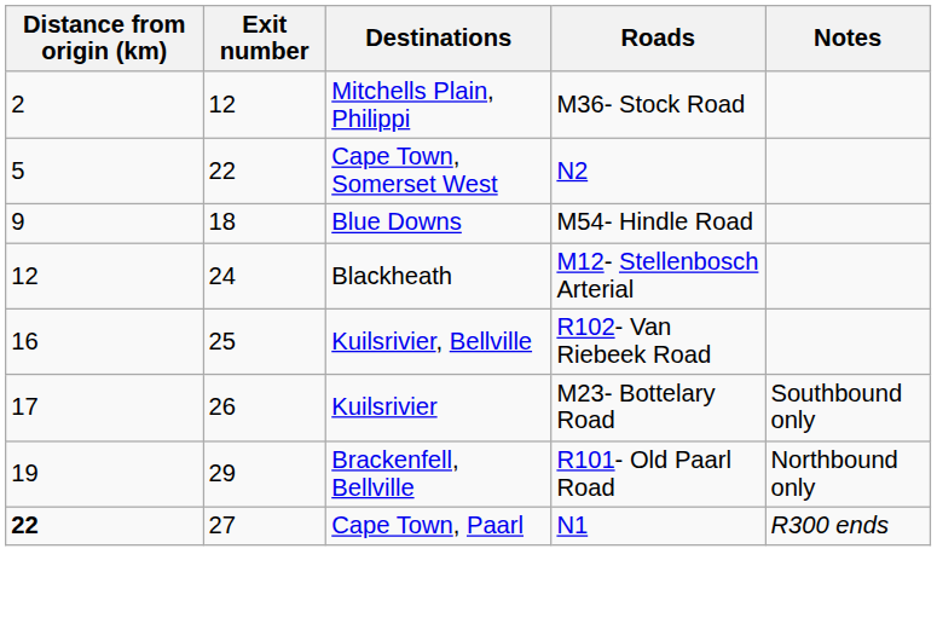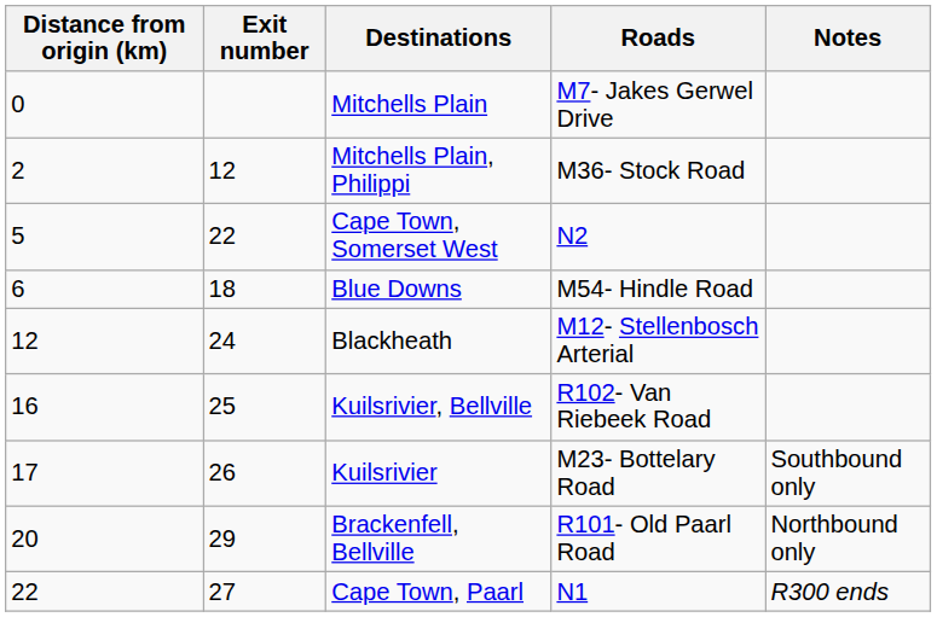 <table class="wikitable">
 <tr>
 <th>Distance from origin (km)</th>
 <th>Exit number</th>
 <th>Destinations</th>
 <th>Roads</th>
 <th>Notes</th>
+</tr>
+<tr>
+<td>0</td>
+<td></td>
+<td><a href='#'>Mitchells Plain</a></td>
+<td><a href='#'>M7</a>- Jakes Gerwel Drive</td>
+<td></td>
 </tr>
 <tr>
 <td>2</td>
 <td>12</td>
 <td><a href='#'>Mitchells Plain</a>, <a href='#'>Philippi</a></td>
 <td>M36- Stock Road</td>
 <td></td>
 </tr>
 <tr>
 <td>5</td>
 <td>22</td>
 <td><a href='#'>Cape Town</a>, <a href='#'>Somerset West</a></td>
 <td><a href='#'>N2</a></td>
 <td></td>
 </tr>
 <tr>
-<td>9</td>
+<td>6</td>
 <td>18</td>
 <td><a href='#'>Blue Downs</a></td>
 <td>M54- Hindle Road</td>
 <td></td>
 </tr>
 <tr>
 <td>12</td>
 <td>24</td>
 <td>Blackheath</td>
 <td><a href='#'>M12</a>- <a href='#'>Stellenbosch</a> Arterial</td>
 <td></td>
 </tr>
 <tr>
 <td>16</td>
 <td>25</td>
 <td><a href='#'>Kuilsrivier</a>, <a href='#'>Bellville</a></td>
 <td><a href='#'>R102</a>- Van Riebeek Road</td>
 <td></td>
 </tr>
 <tr>
 <td>17</td>
 <td>26</td>
 <td><a href='#'>Kuilsrivier</a></td>
 <td>M23- Bottelary Road</td>
 <td>Southbound only</td>
 </tr>
 <tr>
-<td>19</td>
+<td>20</td>
 <td>29</td>
 <td><a href='#'>Brackenfell</a>, <a href='#'>Bellville</a></td>
 <td><a href='#'>R101</a>- Old Paarl Road</td>
 <td>Northbound only</td>
 </tr>
 <tr>
-<td><strong>22</strong></td>
+<td>22</td>
 <td>27</td>
 <td><a href='#'>Cape Town</a>, <a href='#'>Paarl</a></td>
 <td><a href='#'>N1</a></td>
 <td><em>R300 ends</em></td>
 </tr>
 </table>
